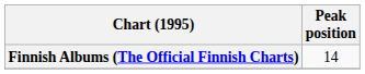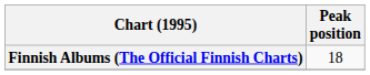 <table class="wikitable sortable plainrowheaders" style="text-align:center">
 <tr>
 <th scope="col">Chart (1995)</th>
 <th scope="col">Peak<br>position</th>
 </tr>
 <tr>
 <th scope="row">Finnish Albums (<a href='#'>The Official Finnish Charts</a>)</th>
-<td align="center">14</td>
+<td align="center">18</td>
 </tr>
 <tr>
 </tr>
 </table>
